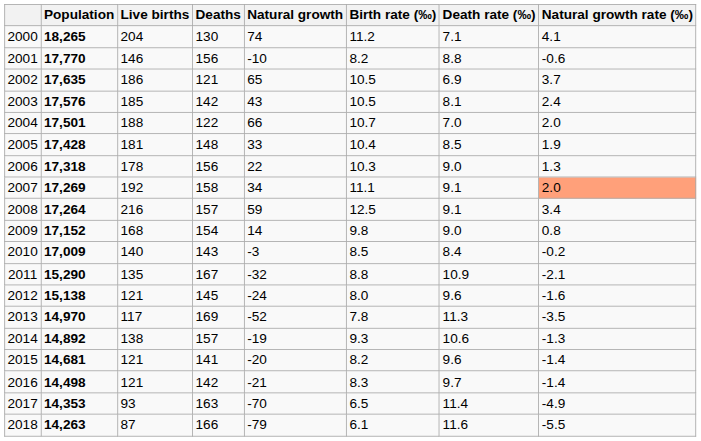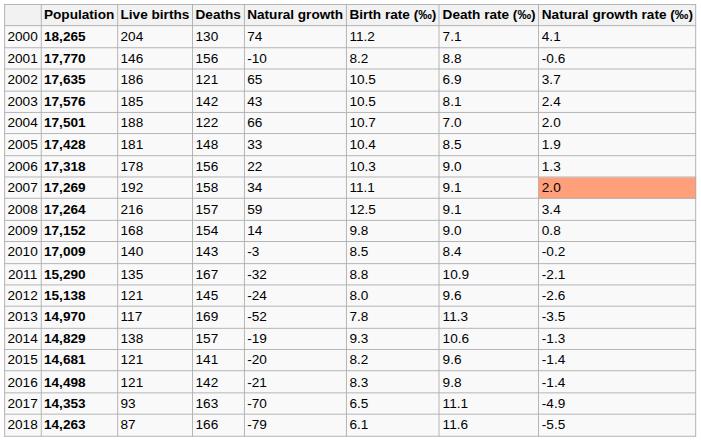 <table class="wikitable sortable" style="margin-left:auto;margin-right:auto" style="text-align:right;">
 <tr>
 <th></th>
 <th align="center">Population</th>
 <th align="center">Live births</th>
 <th align="center">Deaths</th>
 <th align="center">Natural growth</th>
 <th align="center">Birth rate (‰)</th>
 <th align="center">Death rate (‰)</th>
 <th align="center">Natural growth rate (‰)</th>
 </tr>
 <tr>
 <td align="center">2000</td>
 <td><strong>18,265</strong></td>
 <td>204</td>
 <td>130</td>
 <td>74</td>
 <td>11.2</td>
 <td>7.1</td>
 <td>4.1</td>
 </tr>
 <tr>
 <td align="center">2001</td>
 <td><strong>17,770 </strong></td>
 <td>146</td>
 <td>156</td>
 <td>-10</td>
 <td>8.2</td>
 <td>8.8</td>
 <td>-0.6</td>
 </tr>
 <tr>
 <td align="center">2002</td>
 <td><strong>17,635</strong></td>
 <td>186</td>
 <td>121</td>
 <td>65</td>
 <td>10.5</td>
 <td>6.9</td>
 <td>3.7</td>
 </tr>
 <tr>
 <td align="center">2003</td>
 <td><strong>17,576 </strong></td>
 <td>185</td>
 <td>142</td>
 <td>43</td>
 <td>10.5</td>
 <td>8.1</td>
 <td>2.4</td>
 </tr>
 <tr>
 <td align="center">2004</td>
 <td><strong>17,501</strong></td>
 <td>188</td>
 <td>122</td>
 <td>66</td>
 <td>10.7</td>
 <td>7.0</td>
 <td>2.0</td>
 </tr>
 <tr>
 <td align="center">2005</td>
 <td><strong>17,428</strong></td>
 <td>181</td>
 <td>148</td>
 <td>33</td>
 <td>10.4</td>
 <td>8.5</td>
 <td>1.9</td>
 </tr>
 <tr>
 <td align="center">2006</td>
 <td><strong>17,318 </strong></td>
 <td>178</td>
 <td>156</td>
 <td>22</td>
 <td>10.3</td>
 <td>9.0</td>
 <td>1.3</td>
 </tr>
 <tr>
 <td align="center">2007</td>
 <td><strong>17,269</strong></td>
 <td>192</td>
 <td>158</td>
 <td>34</td>
 <td>11.1</td>
 <td>9.1</td>
 <td style="background: lightsalmon;">2.0</td>
 </tr>
 <tr>
 <td align="center">2008</td>
 <td><strong>17,264</strong></td>
 <td>216</td>
 <td>157</td>
 <td>59</td>
 <td>12.5</td>
 <td>9.1</td>
 <td>3.4</td>
 </tr>
 <tr>
 <td align="center">2009</td>
 <td><strong>17,152 </strong></td>
 <td>168</td>
 <td>154</td>
 <td>14</td>
 <td>9.8</td>
 <td>9.0</td>
 <td>0.8</td>
 </tr>
 <tr>
 <td align="center">2010</td>
 <td><strong>17,009 </strong></td>
 <td>140</td>
 <td>143</td>
 <td>-3</td>
 <td>8.5</td>
 <td>8.4</td>
 <td>-0.2</td>
 </tr>
 <tr>
 <td align="center">2011</td>
 <td><strong>15,290</strong></td>
 <td>135</td>
 <td>167</td>
 <td>-32</td>
 <td>8.8</td>
 <td>10.9</td>
 <td>-2.1</td>
 </tr>
 <tr>
 <td align="center">2012</td>
 <td><strong>15,138 </strong></td>
 <td>121</td>
 <td>145</td>
 <td>-24</td>
 <td>8.0</td>
 <td>9.6</td>
-<td>-1.6</td>
+<td>-2.6</td>
 </tr>
 <tr>
 <td align="center">2013</td>
 <td><strong>14,970 </strong></td>
 <td>117</td>
 <td>169</td>
 <td>-52</td>
 <td>7.8</td>
 <td>11.3</td>
 <td>-3.5</td>
 </tr>
 <tr>
 <td align="center">2014</td>
-<td><strong> 14,892 </strong></td>
+<td><strong> 14,829 </strong></td>
 <td>138</td>
 <td>157</td>
 <td>-19</td>
 <td>9.3</td>
 <td>10.6</td>
 <td>-1.3</td>
 </tr>
 <tr>
 <td align="center">2015</td>
 <td><strong> 14,681  </strong></td>
 <td>121</td>
 <td>141</td>
 <td>-20</td>
 <td>8.2</td>
 <td>9.6</td>
 <td>-1.4</td>
 </tr>
 <tr>
 <td align="center">2016</td>
 <td><strong>14,498 </strong></td>
 <td>121</td>
 <td>142</td>
 <td>-21</td>
 <td>8.3</td>
-<td>9.7</td>
+<td>9.8</td>
 <td>-1.4</td>
 </tr>
 <tr>
 <td align="center">2017</td>
 <td><strong>14,353 </strong></td>
 <td>93</td>
 <td>163</td>
 <td>-70</td>
 <td>6.5</td>
-<td>11.4</td>
+<td>11.1</td>
 <td>-4.9</td>
 </tr>
 <tr>
 <td align="center">2018</td>
 <td><strong>14,263 </strong></td>
 <td>87</td>
 <td>166</td>
 <td>-79</td>
 <td>6.1</td>
 <td>11.6</td>
 <td>-5.5</td>
 </tr>
 </table>
